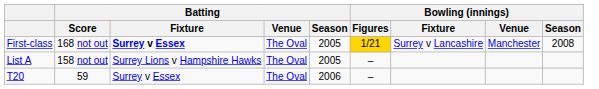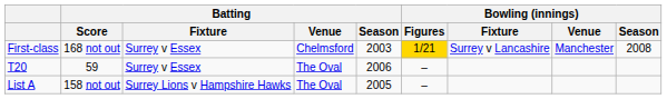 <table class=wikitable style="font-size:90%">
 <tr>
 <th rowspan="1"></th>
 <th colspan="4" rowspan="1">Batting</th>
 <th colspan="4" rowspan="1">Bowling (innings)</th>
 </tr>
 <tr>
 <th></th>
 <th>Score</th>
 <th>Fixture</th>
 <th>Venue</th>
 <th>Season</th>
 <th>Figures</th>
 <th>Fixture</th>
 <th>Venue</th>
 <th>Season</th>
 </tr>
 <tr>
 <td><a href='#'>First-class</a></td>
 <td align="center">168 <a href='#'>not out</a></td>
-<td><strong><a href='#'>Surrey</a> v <a href='#'>Essex</a></strong></td>
-<td><a href='#'>The Oval</a></td>
-<td align="center">2005</td>
+<td><a href='#'>Surrey</a> v <a href='#'>Essex</a></td>
+<td><a href='#'>Chelmsford</a></td>
+<td align="center">2003</td>
 <td align="center" style="background: gold;">1/21</td>
 <td><a href='#'>Surrey</a> v <a href='#'>Lancashire</a></td>
 <td><a href='#'>Manchester</a></td>
 <td align="center">2008</td>
+</tr>
+<tr>
+<td><a href='#'>T20</a></td>
+<td align="center">59</td>
+<td><a href='#'>Surrey</a> v <a href='#'>Essex</a></td>
+<td><a href='#'>The Oval</a></td>
+<td align="center">2006</td>
+<td align="center">–</td>
+<td></td>
+<td></td>
+<td align="center"></td>
 </tr>
 <tr>
 <td><a href='#'>List A</a></td>
 <td align="center">158 <a href='#'>not out</a></td>
 <td><a href='#'>Surrey Lions</a> v <a href='#'>Hampshire Hawks</a></td>
 <td><a href='#'>The Oval</a></td>
 <td align="center">2005</td>
 <td align="center">–</td>
 <td></td>
 <td></td>
 <td align="center"></td>
 </tr>
-<tr>
-<td><a href='#'>T20</a></td>
-<td align="center">59</td>
-<td><a href='#'>Surrey</a> v <a href='#'>Essex</a></td>
-<td><a href='#'>The Oval</a></td>
-<td align="center">2006</td>
-<td align="center">–</td>
-<td></td>
-<td></td>
-<td align="center"></td>
-</tr>
 </table>
